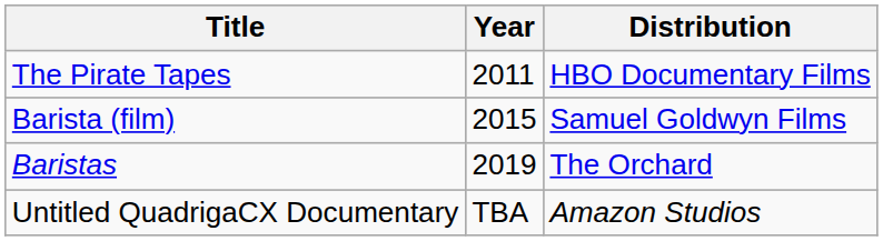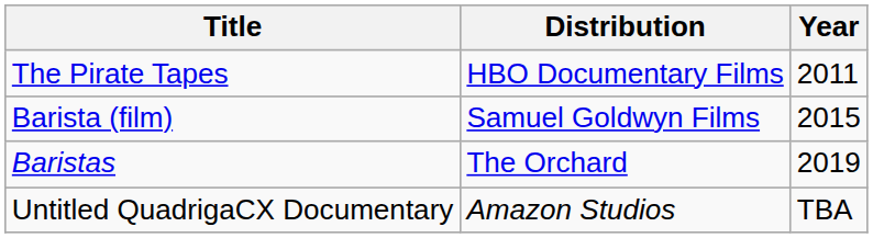 <table class="wikitable">
 <tr>
 <th>Title</th>
+<th>Distribution</th>
 <th>Year</th>
-<th>Distribution</th>
 </tr>
 <tr>
 <td><a href='#'>The Pirate Tapes</a></td>
+<td><a href='#'>HBO Documentary Films</a></td>
 <td>2011</td>
-<td><a href='#'>HBO Documentary Films</a></td>
 </tr>
 <tr>
 <td><a href='#'>Barista (film)</a></td>
+<td><a href='#'>Samuel Goldwyn Films</a></td>
 <td>2015</td>
-<td><a href='#'>Samuel Goldwyn Films</a></td>
 </tr>
 <tr>
 <td><em><a href='#'>Baristas</a></em></td>
+<td><a href='#'>The Orchard</a></td>
 <td>2019</td>
-<td><a href='#'>The Orchard</a></td>
 </tr>
 <tr>
 <td>Untitled QuadrigaCX Documentary</td>
+<td><em>Amazon Studios</em></td>
 <td>TBA</td>
-<td><em>Amazon Studios</em></td>
 </tr>
 </table>
